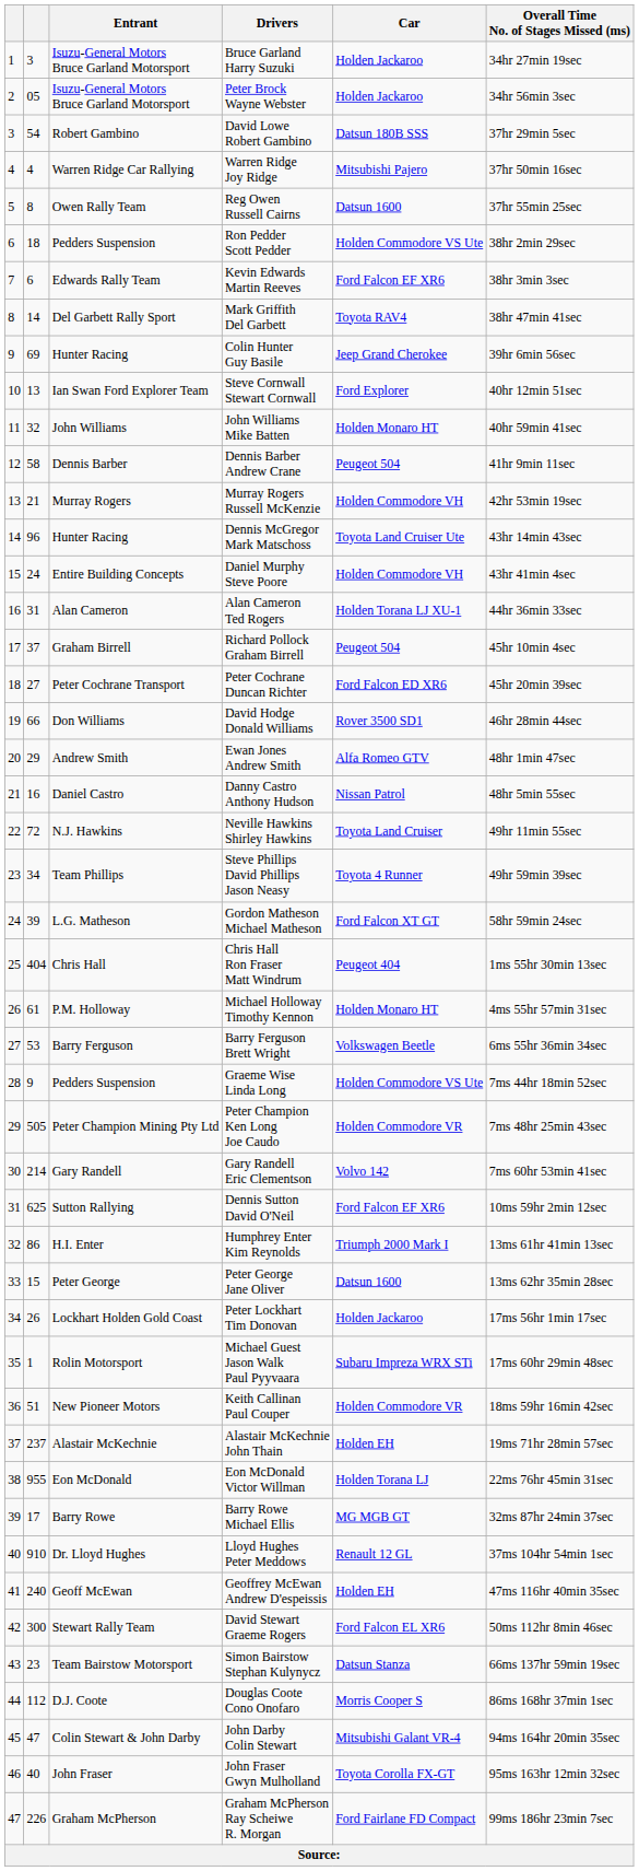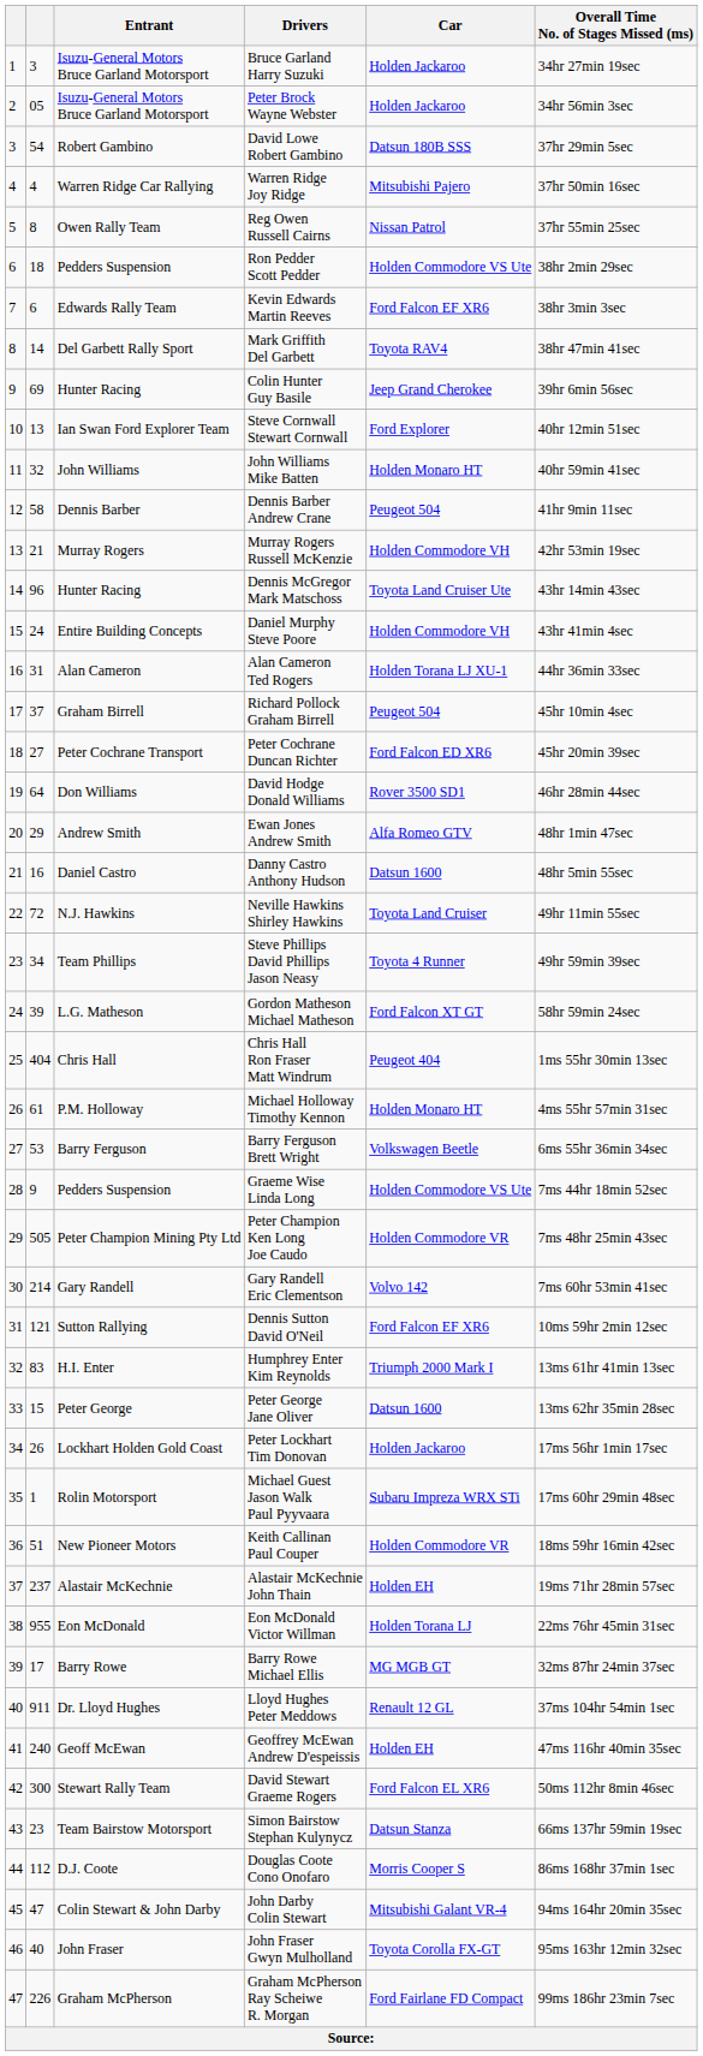 <table class="wikitable" style="text-align: left; font-size: 95%;">
 <tr>
 <th></th>
 <th></th>
 <th>Entrant</th>
 <th>Drivers</th>
 <th>Car</th>
 <th>Overall Time <br> No. of Stages Missed (ms)</th>
 </tr>
 <tr>
 <td>1</td>
 <td>3</td>
 <td> <a href='#'>Isuzu</a>-<a href='#'>General Motors</a> <br> Bruce Garland Motorsport</td>
 <td> Bruce Garland <br>  Harry Suzuki</td>
 <td><a href='#'>Holden Jackaroo</a></td>
 <td>34hr 27min 19sec</td>
 </tr>
 <tr>
 <td>2</td>
 <td>05</td>
 <td> <a href='#'>Isuzu</a>-<a href='#'>General Motors</a> <br> Bruce Garland Motorsport</td>
 <td> <a href='#'>Peter Brock</a> <br>  Wayne Webster</td>
 <td><a href='#'>Holden Jackaroo</a></td>
 <td>34hr 56min 3sec</td>
 </tr>
 <tr>
 <td>3</td>
 <td>54</td>
 <td> Robert Gambino</td>
 <td> David Lowe <br>  Robert Gambino</td>
 <td><a href='#'>Datsun 180B SSS</a></td>
 <td>37hr 29min 5sec</td>
 </tr>
 <tr>
 <td>4</td>
 <td>4</td>
 <td> Warren Ridge Car Rallying</td>
 <td> Warren Ridge <br>  Joy Ridge</td>
 <td><a href='#'>Mitsubishi Pajero</a></td>
 <td>37hr 50min 16sec</td>
 </tr>
 <tr>
 <td>5</td>
 <td>8</td>
 <td> Owen Rally Team</td>
 <td> Reg Owen <br>  Russell Cairns</td>
-<td><a href='#'>Datsun 1600</a></td>
+<td><a href='#'>Nissan Patrol</a></td>
 <td>37hr 55min 25sec</td>
 </tr>
 <tr>
 <td>6</td>
 <td>18</td>
 <td> Pedders Suspension</td>
 <td> Ron Pedder <br>  Scott Pedder</td>
 <td><a href='#'>Holden Commodore VS Ute</a></td>
 <td>38hr 2min 29sec</td>
 </tr>
 <tr>
 <td>7</td>
 <td>6</td>
 <td> Edwards Rally Team</td>
 <td> Kevin Edwards <br>  Martin Reeves</td>
 <td><a href='#'>Ford Falcon EF XR6</a></td>
 <td>38hr 3min 3sec</td>
 </tr>
 <tr>
 <td>8</td>
 <td>14</td>
 <td> Del Garbett Rally Sport</td>
 <td> Mark Griffith <br>  Del Garbett</td>
 <td><a href='#'>Toyota RAV4</a></td>
 <td>38hr 47min 41sec</td>
 </tr>
 <tr>
 <td>9</td>
 <td>69</td>
 <td> Hunter Racing</td>
 <td> Colin Hunter <br>  Guy Basile</td>
 <td><a href='#'>Jeep Grand Cherokee</a></td>
 <td>39hr 6min 56sec</td>
 </tr>
 <tr>
 <td>10</td>
 <td>13</td>
 <td> Ian Swan Ford Explorer Team</td>
 <td> Steve Cornwall <br>  Stewart Cornwall</td>
 <td><a href='#'>Ford Explorer</a></td>
 <td>40hr 12min 51sec</td>
 </tr>
 <tr>
 <td>11</td>
 <td>32</td>
 <td> John Williams</td>
 <td> John Williams <br>  Mike Batten</td>
 <td><a href='#'>Holden Monaro HT</a></td>
 <td>40hr 59min 41sec</td>
 </tr>
 <tr>
 <td>12</td>
 <td>58</td>
 <td> Dennis Barber</td>
 <td> Dennis Barber <br>  Andrew Crane</td>
 <td><a href='#'>Peugeot 504</a></td>
 <td>41hr 9min 11sec</td>
 </tr>
 <tr>
 <td>13</td>
 <td>21</td>
 <td> Murray Rogers</td>
 <td> Murray Rogers <br>  Russell McKenzie</td>
 <td><a href='#'>Holden Commodore VH</a></td>
 <td>42hr 53min 19sec</td>
 </tr>
 <tr>
 <td>14</td>
 <td>96</td>
 <td> Hunter Racing</td>
 <td> Dennis McGregor <br>  Mark Matschoss</td>
 <td><a href='#'>Toyota Land Cruiser Ute</a></td>
 <td>43hr 14min 43sec</td>
 </tr>
 <tr>
 <td>15</td>
 <td>24</td>
 <td> Entire Building Concepts</td>
 <td> Daniel Murphy <br>  Steve Poore</td>
 <td><a href='#'>Holden Commodore VH</a></td>
 <td>43hr 41min 4sec</td>
 </tr>
 <tr>
 <td>16</td>
 <td>31</td>
 <td> Alan Cameron</td>
 <td> Alan Cameron <br>  Ted Rogers</td>
 <td><a href='#'>Holden Torana LJ XU-1</a></td>
 <td>44hr 36min 33sec</td>
 </tr>
 <tr>
 <td>17</td>
 <td>37</td>
 <td> Graham Birrell</td>
 <td> Richard Pollock <br>  Graham Birrell</td>
 <td><a href='#'>Peugeot 504</a></td>
 <td>45hr 10min 4sec</td>
 </tr>
 <tr>
 <td>18</td>
 <td>27</td>
 <td> Peter Cochrane Transport</td>
 <td> Peter Cochrane <br>  Duncan Richter</td>
 <td><a href='#'>Ford Falcon ED XR6</a></td>
 <td>45hr 20min 39sec</td>
 </tr>
 <tr>
 <td>19</td>
-<td>66</td>
+<td>64</td>
 <td> Don Williams</td>
 <td> David Hodge <br>  Donald Williams</td>
 <td><a href='#'>Rover 3500 SD1</a></td>
 <td>46hr 28min 44sec</td>
 </tr>
 <tr>
 <td>20</td>
 <td>29</td>
 <td> Andrew Smith</td>
 <td> Ewan Jones <br>  Andrew Smith</td>
 <td><a href='#'>Alfa Romeo GTV</a></td>
 <td>48hr 1min 47sec</td>
 </tr>
 <tr>
 <td>21</td>
 <td>16</td>
 <td> Daniel Castro</td>
 <td> Danny Castro <br>  Anthony Hudson</td>
-<td><a href='#'>Nissan Patrol</a></td>
+<td><a href='#'>Datsun 1600</a></td>
 <td>48hr 5min 55sec</td>
 </tr>
 <tr>
 <td>22</td>
 <td>72</td>
 <td> N.J. Hawkins</td>
 <td> Neville Hawkins <br>  Shirley Hawkins</td>
 <td><a href='#'>Toyota Land Cruiser</a></td>
 <td>49hr 11min 55sec</td>
 </tr>
 <tr>
 <td>23</td>
 <td>34</td>
 <td> Team Phillips</td>
 <td> Steve Phillips <br>  David Phillips <br>  Jason Neasy</td>
 <td><a href='#'>Toyota 4 Runner</a></td>
 <td>49hr 59min 39sec</td>
 </tr>
 <tr>
 <td>24</td>
 <td>39</td>
 <td> L.G. Matheson</td>
 <td> Gordon Matheson <br>  Michael Matheson</td>
 <td><a href='#'>Ford Falcon XT GT</a></td>
 <td>58hr 59min 24sec</td>
 </tr>
 <tr>
 <td>25</td>
 <td>404</td>
 <td> Chris Hall</td>
 <td> Chris Hall <br>  Ron Fraser  <br>  Matt Windrum</td>
 <td><a href='#'>Peugeot 404</a></td>
 <td>1ms 55hr 30min 13sec</td>
 </tr>
 <tr>
 <td>26</td>
 <td>61</td>
 <td> P.M. Holloway</td>
 <td> Michael Holloway <br>  Timothy Kennon</td>
 <td><a href='#'>Holden Monaro HT</a></td>
 <td>4ms 55hr 57min 31sec</td>
 </tr>
 <tr>
 <td>27</td>
 <td>53</td>
 <td> Barry Ferguson</td>
 <td> Barry Ferguson <br>  Brett Wright</td>
 <td><a href='#'>Volkswagen Beetle</a></td>
 <td>6ms 55hr 36min 34sec</td>
 </tr>
 <tr>
 <td>28</td>
 <td>9</td>
 <td> Pedders Suspension</td>
 <td> Graeme Wise <br>  Linda Long</td>
 <td><a href='#'>Holden Commodore VS Ute</a></td>
 <td>7ms 44hr 18min 52sec</td>
 </tr>
 <tr>
 <td>29</td>
 <td>505</td>
 <td> Peter Champion Mining Pty Ltd</td>
 <td> Peter Champion <br>  Ken Long <br>  Joe Caudo</td>
 <td><a href='#'>Holden Commodore VR</a></td>
 <td>7ms 48hr 25min 43sec</td>
 </tr>
 <tr>
 <td>30</td>
 <td>214</td>
 <td> Gary Randell</td>
 <td> Gary Randell <br>  Eric Clementson</td>
 <td><a href='#'>Volvo 142</a></td>
 <td>7ms 60hr 53min 41sec</td>
 </tr>
 <tr>
 <td>31</td>
-<td>625</td>
+<td>121</td>
 <td> Sutton Rallying</td>
 <td> Dennis Sutton <br>  David O'Neil</td>
 <td><a href='#'>Ford Falcon EF XR6</a></td>
 <td>10ms 59hr 2min 12sec</td>
 </tr>
 <tr>
 <td>32</td>
-<td>86</td>
+<td>83</td>
 <td> H.I. Enter</td>
 <td> Humphrey Enter <br>  Kim Reynolds</td>
 <td><a href='#'>Triumph 2000 Mark I</a></td>
 <td>13ms 61hr 41min 13sec</td>
 </tr>
 <tr>
 <td>33</td>
 <td>15</td>
 <td> Peter George</td>
 <td> Peter George <br>  Jane Oliver</td>
 <td><a href='#'>Datsun 1600</a></td>
 <td>13ms 62hr 35min 28sec</td>
 </tr>
 <tr>
 <td>34</td>
 <td>26</td>
 <td> Lockhart Holden Gold Coast</td>
 <td> Peter Lockhart <br>  Tim Donovan</td>
 <td><a href='#'>Holden Jackaroo</a></td>
 <td>17ms 56hr 1min 17sec</td>
 </tr>
 <tr>
 <td>35</td>
 <td>1</td>
 <td> Rolin Motorsport</td>
 <td> Michael Guest <br>  Jason Walk <br>  Paul Pyyvaara</td>
 <td><a href='#'>Subaru Impreza WRX STi</a></td>
 <td>17ms 60hr 29min 48sec</td>
 </tr>
 <tr>
 <td>36</td>
 <td>51</td>
 <td> New Pioneer Motors</td>
 <td> Keith Callinan <br>  Paul Couper</td>
 <td><a href='#'>Holden Commodore VR</a></td>
 <td>18ms 59hr 16min 42sec</td>
 </tr>
 <tr>
 <td>37</td>
 <td>237</td>
 <td> Alastair McKechnie</td>
 <td> Alastair McKechnie <br>  John Thain</td>
 <td><a href='#'>Holden EH</a></td>
 <td>19ms 71hr 28min 57sec</td>
 </tr>
 <tr>
 <td>38</td>
 <td>955</td>
 <td> Eon McDonald</td>
 <td> Eon McDonald <br>  Victor Willman</td>
 <td><a href='#'>Holden Torana LJ</a></td>
 <td>22ms 76hr 45min 31sec</td>
 </tr>
 <tr>
 <td>39</td>
 <td>17</td>
 <td> Barry Rowe</td>
 <td> Barry Rowe <br>  Michael Ellis</td>
 <td><a href='#'>MG MGB GT</a></td>
 <td>32ms 87hr 24min 37sec</td>
 </tr>
 <tr>
 <td>40</td>
-<td>910</td>
+<td>911</td>
 <td> Dr. Lloyd Hughes</td>
 <td> Lloyd Hughes <br>  Peter Meddows</td>
 <td><a href='#'>Renault 12 GL</a></td>
 <td>37ms 104hr 54min 1sec</td>
 </tr>
 <tr>
 <td>41</td>
 <td>240</td>
 <td> Geoff McEwan</td>
 <td> Geoffrey McEwan <br>  Andrew D'espeissis</td>
 <td><a href='#'>Holden EH</a></td>
 <td>47ms 116hr 40min 35sec</td>
 </tr>
 <tr>
 <td>42</td>
 <td>300</td>
 <td> Stewart Rally Team</td>
 <td> David Stewart <br>  Graeme Rogers</td>
 <td><a href='#'>Ford Falcon EL XR6</a></td>
 <td>50ms 112hr 8min 46sec</td>
 </tr>
 <tr>
 <td>43</td>
 <td>23</td>
 <td> Team Bairstow Motorsport</td>
 <td> Simon Bairstow <br>  Stephan Kulynycz</td>
 <td><a href='#'>Datsun Stanza</a></td>
 <td>66ms 137hr 59min 19sec</td>
 </tr>
 <tr>
 <td>44</td>
 <td>112</td>
 <td> D.J. Coote</td>
 <td> Douglas Coote <br>  Cono Onofaro</td>
 <td><a href='#'>Morris Cooper S</a></td>
 <td>86ms 168hr 37min 1sec</td>
 </tr>
 <tr>
 <td>45</td>
 <td>47</td>
 <td> Colin Stewart & John Darby</td>
 <td> John Darby <br>  Colin Stewart</td>
 <td><a href='#'>Mitsubishi Galant VR-4</a></td>
 <td>94ms 164hr 20min 35sec</td>
 </tr>
 <tr>
 <td>46</td>
 <td>40</td>
 <td> John Fraser</td>
 <td> John Fraser <br>  Gwyn Mulholland</td>
 <td><a href='#'>Toyota Corolla FX-GT</a></td>
 <td>95ms 163hr 12min 32sec</td>
 </tr>
 <tr>
 <td>47</td>
 <td>226</td>
 <td> Graham McPherson</td>
 <td> Graham McPherson <br>  Ray Scheiwe <br>  R. Morgan</td>
 <td><a href='#'>Ford Fairlane FD Compact</a></td>
 <td>99ms 186hr 23min 7sec</td>
 </tr>
 <tr>
 <th colspan=6>Source:</th>
 </tr>
 </table>
